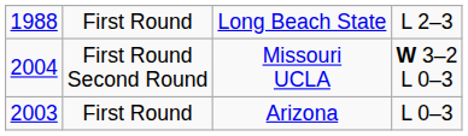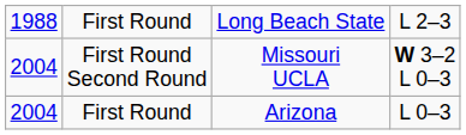 <table class="wikitable">
 <tr align="center">
 <td><a href='#'>1988</a></td>
 <td>First Round</td>
 <td><a href='#'>Long Beach State</a></td>
 <td>L 2–3</td>
 </tr>
 <tr align="center">
 <td><a href='#'>2004</a></td>
 <td>First Round<br>Second Round</td>
 <td><a href='#'>Missouri</a><br><a href='#'>UCLA</a></td>
 <td><strong>W</strong> 3–2<br>L 0–3</td>
 </tr>
 <tr align="center">
-<td><a href='#'>2003</a></td>
+<td><a href='#'>2004</a></td>
 <td>First Round</td>
 <td><a href='#'>Arizona</a></td>
 <td>L 0–3</td>
 </tr>
 </table>
